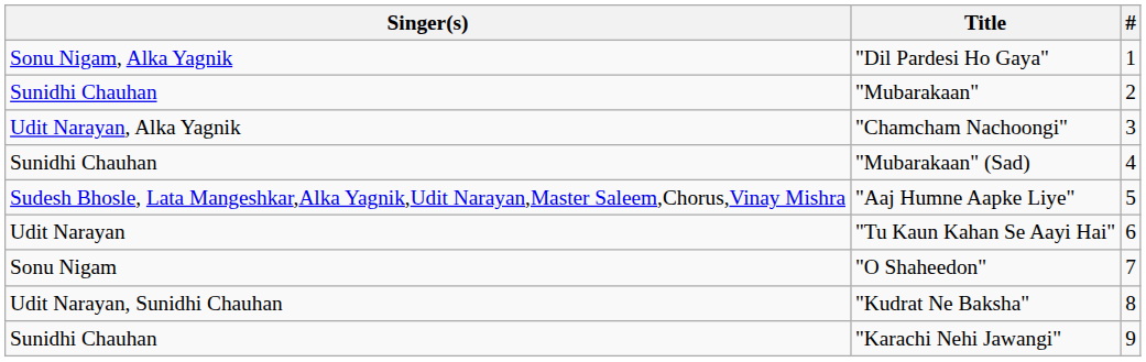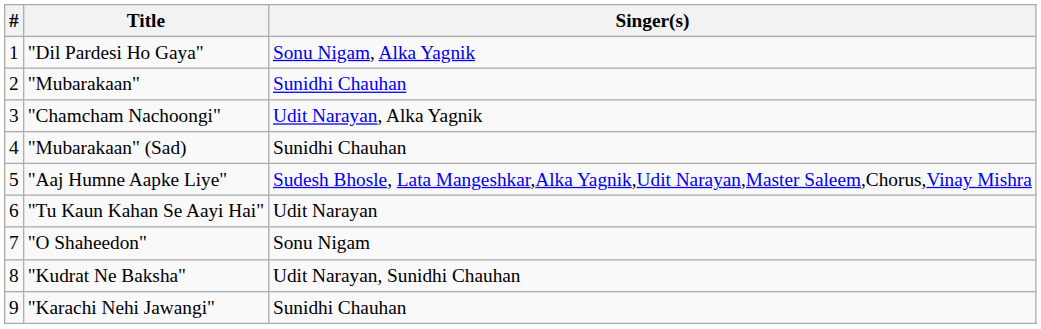 <table class="wikitable" style="font-size:95%;".>
 <tr>
+<th>#</th>
+<th>Title</th>
 <th>Singer(s)</th>
-<th>Title</th>
-<th>#</th>
 </tr>
 <tr>
+<td>1</td>
+<td>"Dil Pardesi Ho Gaya"</td>
 <td><a href='#'>Sonu Nigam</a>, <a href='#'>Alka Yagnik</a></td>
-<td>"Dil Pardesi Ho Gaya"</td>
-<td>1</td>
 </tr>
 <tr>
+<td>2</td>
+<td>"Mubarakaan"</td>
 <td><a href='#'>Sunidhi Chauhan</a></td>
-<td>"Mubarakaan"</td>
-<td>2</td>
 </tr>
 <tr>
+<td>3</td>
+<td>"Chamcham Nachoongi"</td>
 <td><a href='#'>Udit Narayan</a>, Alka Yagnik</td>
-<td>"Chamcham Nachoongi"</td>
-<td>3</td>
 </tr>
 <tr>
+<td>4</td>
+<td>"Mubarakaan" (Sad)</td>
 <td>Sunidhi Chauhan</td>
-<td>"Mubarakaan" (Sad)</td>
-<td>4</td>
 </tr>
 <tr>
+<td>5</td>
+<td>"Aaj Humne Aapke Liye"</td>
 <td><a href='#'>Sudesh Bhosle</a>, <a href='#'>Lata Mangeshkar</a>,<a href='#'>Alka Yagnik</a>,<a href='#'>Udit Narayan</a>,<a href='#'>Master Saleem</a>,Chorus,<a href='#'>Vinay Mishra</a></td>
-<td>"Aaj Humne Aapke Liye"</td>
-<td>5</td>
 </tr>
 <tr>
+<td>6</td>
+<td>"Tu Kaun Kahan Se Aayi Hai"</td>
 <td>Udit Narayan</td>
-<td>"Tu Kaun Kahan Se Aayi Hai"</td>
-<td>6</td>
 </tr>
 <tr>
+<td>7</td>
+<td>"O Shaheedon"</td>
 <td>Sonu Nigam</td>
-<td>"O Shaheedon"</td>
-<td>7</td>
 </tr>
 <tr>
+<td>8</td>
+<td>"Kudrat Ne Baksha"</td>
 <td>Udit Narayan, Sunidhi Chauhan</td>
-<td>"Kudrat Ne Baksha"</td>
-<td>8</td>
 </tr>
 <tr>
+<td>9</td>
+<td>"Karachi Nehi Jawangi"</td>
 <td>Sunidhi Chauhan</td>
-<td>"Karachi Nehi Jawangi"</td>
-<td>9</td>
 </tr>
 </table>
